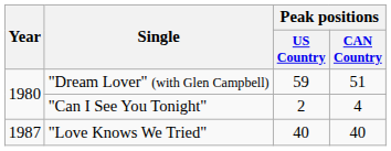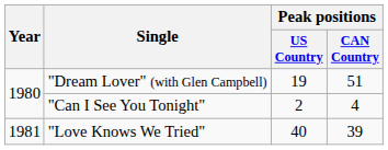 <table class="wikitable" style="text-align:center;">
 <tr>
 <th rowspan="2">Year</th>
 <th rowspan="2">Single</th>
 <th colspan="2">Peak positions</th>
 </tr>
 <tr style="font-size:smaller;">
 <th width="50"><a href='#'>US Country</a></th>
 <th width="50"><a href='#'>CAN Country</a></th>
 </tr>
 <tr>
 <td rowspan="2">1980</td>
 <td align="left">"Dream Lover" <small>(with Glen Campbell)</small></td>
-<td>59</td>
+<td>19</td>
 <td>51</td>
 </tr>
 <tr>
 <td align="left">"Can I See You Tonight"</td>
 <td>2</td>
 <td>4</td>
 </tr>
 <tr>
-<td>1987</td>
+<td>1981</td>
 <td align="left">"Love Knows We Tried"</td>
 <td>40</td>
-<td>40</td>
+<td>39</td>
 </tr>
 </table>
